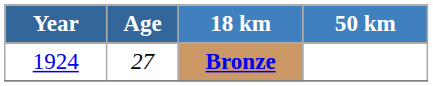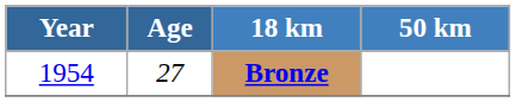 <table class="wikitable" style="font-size:95%; text-align:center; border:grey solid 1px; border-collapse:collapse; background:#ffffff;">
 <tr>
 <th style="background-color:#369; color:white; width:60px;"> Year </th>
 <th style="background-color:#369; color:white; width:40px;"> Age </th>
 <th style="background-color:#4180be; color:white; width:75px;"> 18 km </th>
 <th style="background-color:#4180be; color:white; width:75px;"> 50 km </th>
 </tr>
 <tr>
-<td><a href='#'>1924</a></td>
+<td><a href='#'>1954</a></td>
 <td><em>27</em></td>
 <td bgcolor="cc9966"><a href='#'><strong>Bronze</strong></a></td>
 <td><a href='#'></a></td>
 </tr>
 <tr>
 </tr>
 </table>
